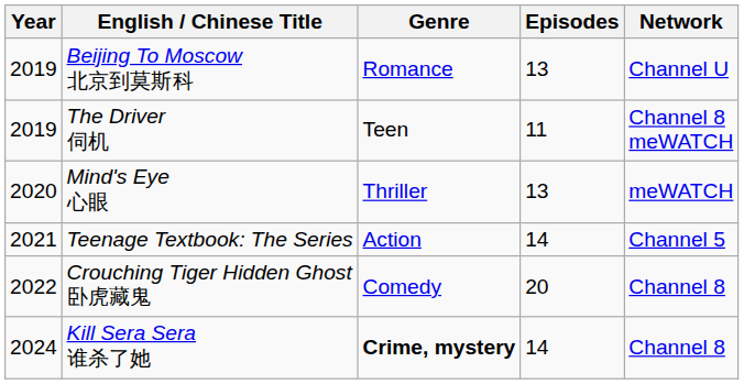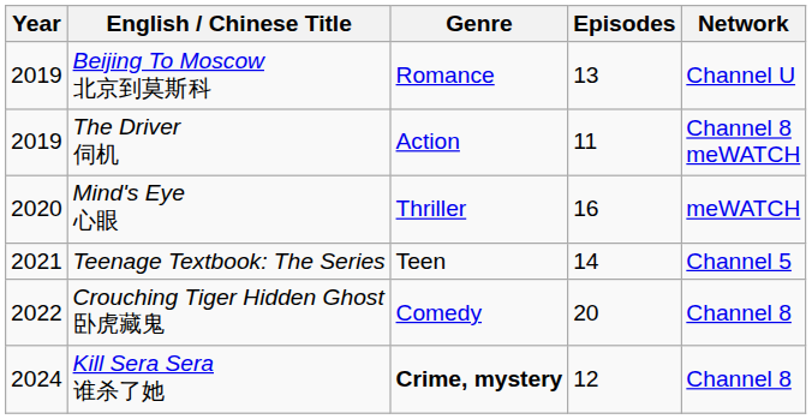 <table class="wikitable sortable">
 <tr>
 <th>Year</th>
 <th>English / Chinese Title</th>
 <th>Genre</th>
 <th>Episodes</th>
 <th>Network</th>
 </tr>
 <tr>
 <td>2019</td>
 <td><em><a href='#'>Beijing To Moscow</a></em> <br> 北京到莫斯科</td>
 <td><a href='#'>Romance</a></td>
 <td>13</td>
 <td><a href='#'>Channel U</a></td>
 </tr>
 <tr>
 <td>2019</td>
 <td><em>The Driver</em> <br> 伺机</td>
-<td>Teen</td>
+<td><a href='#'>Action</a></td>
 <td>11</td>
 <td><a href='#'>Channel 8</a> <br> <a href='#'>meWATCH</a></td>
 </tr>
 <tr>
 <td>2020</td>
 <td><em>Mind's Eye</em> <br> 心眼</td>
 <td><a href='#'>Thriller</a></td>
-<td>13</td>
+<td>16</td>
 <td><a href='#'>meWATCH</a></td>
 </tr>
 <tr>
 <td>2021</td>
 <td><em>Teenage Textbook: The Series</em></td>
-<td><a href='#'>Action</a></td>
+<td>Teen</td>
 <td>14</td>
 <td><a href='#'>Channel 5</a></td>
 </tr>
 <tr>
 <td>2022</td>
 <td><em>Crouching Tiger Hidden Ghost</em> <br> 卧虎藏鬼</td>
 <td><a href='#'>Comedy</a></td>
 <td>20</td>
 <td><a href='#'>Channel 8</a></td>
 </tr>
 <tr>
 <td>2024</td>
 <td><em><a href='#'>Kill Sera Sera</a></em> <br> 谁杀了她</td>
 <td><strong>Crime, mystery</strong></td>
-<td>14</td>
+<td>12</td>
 <td><a href='#'>Channel 8</a></td>
 </tr>
 </table>
